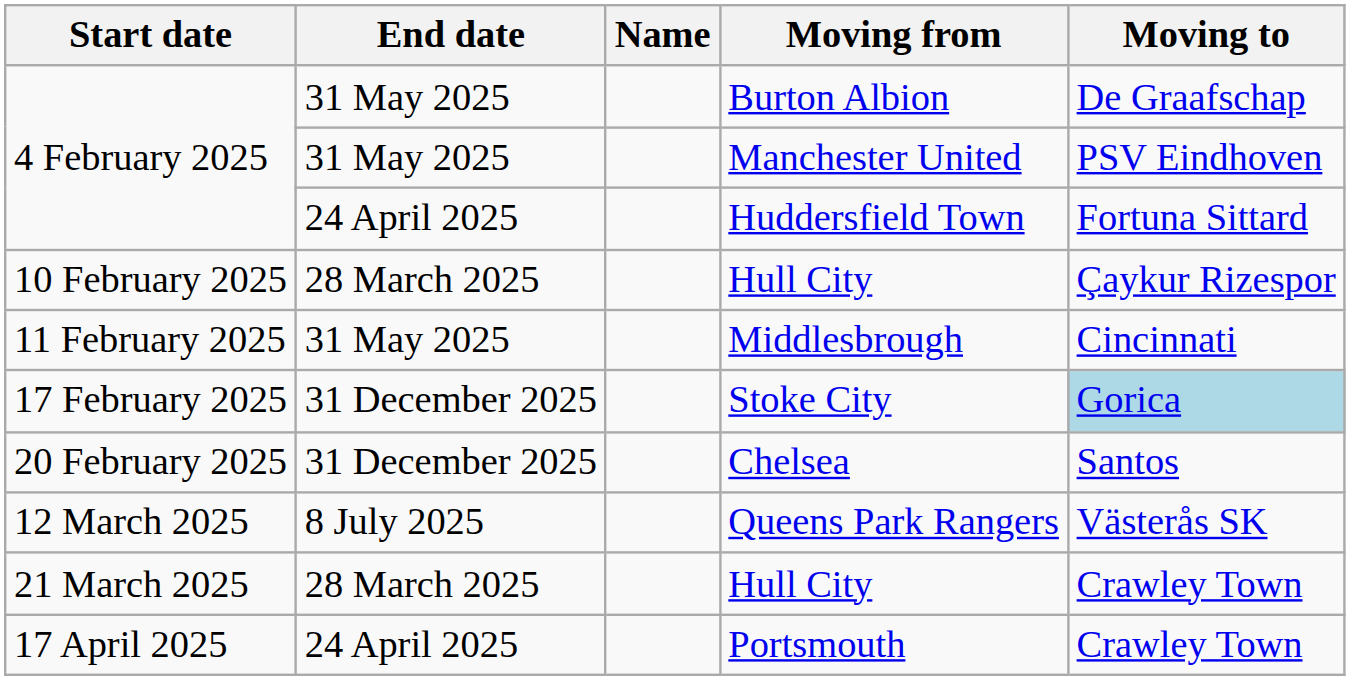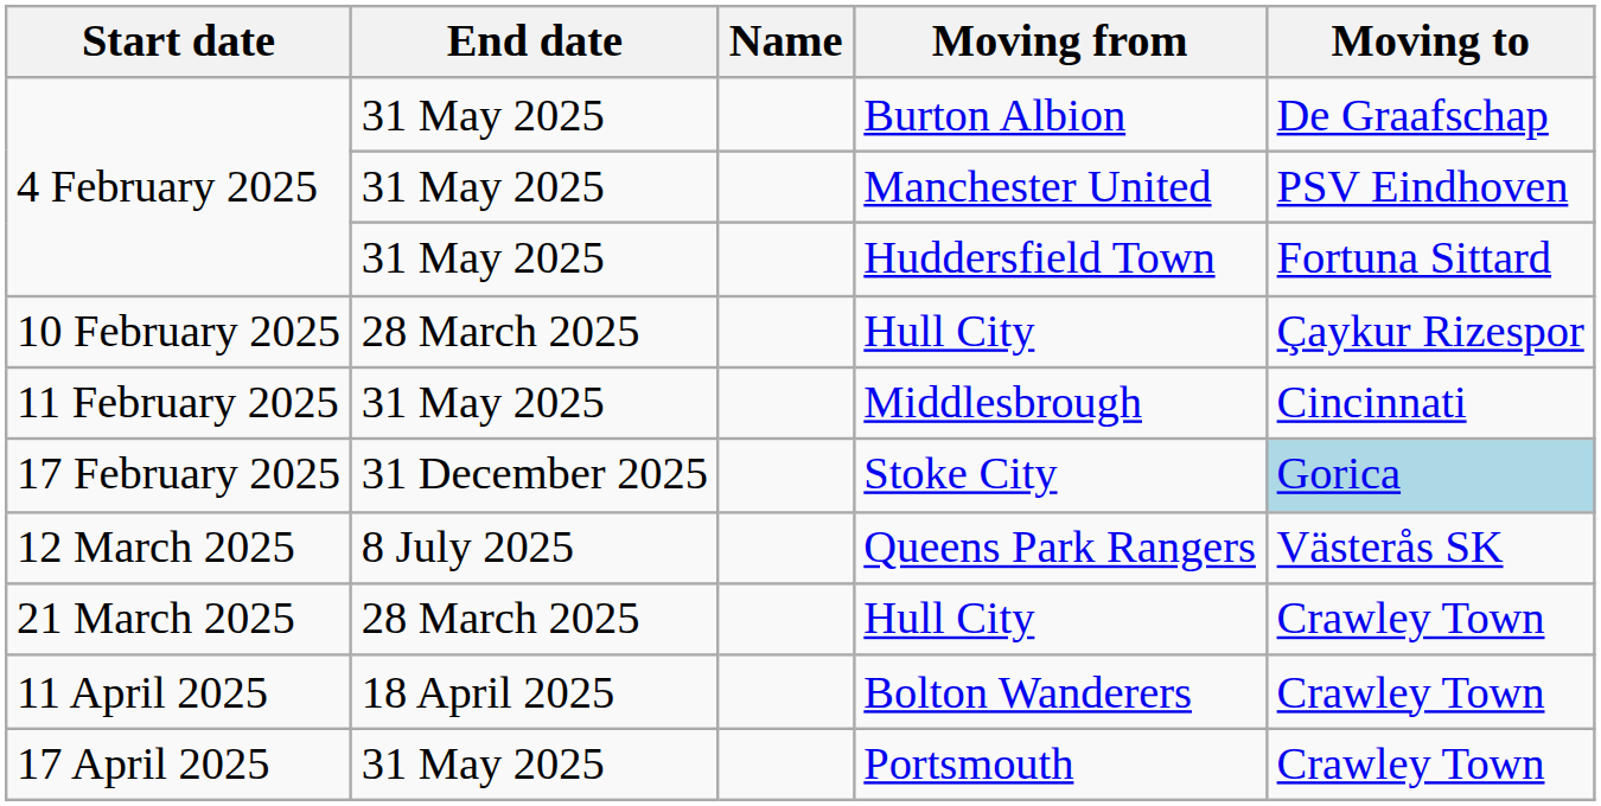 <table class="wikitable sortable">
 <tr>
 <th>Start date</th>
 <th>End date</th>
 <th>Name</th>
 <th>Moving from</th>
 <th>Moving to</th>
 </tr>
 <tr>
 <td rowspan="3">4 February 2025</td>
 <td>31 May 2025</td>
 <td> </td>
 <td><a href='#'>Burton Albion</a></td>
 <td> <a href='#'>De Graafschap</a></td>
 </tr>
 <tr>
 <td>31 May 2025</td>
 <td> </td>
 <td><a href='#'>Manchester United</a></td>
 <td> <a href='#'>PSV Eindhoven</a></td>
 </tr>
 <tr>
-<td>24 April 2025</td>
+<td>31 May 2025</td>
 <td> </td>
 <td><a href='#'>Huddersfield Town</a></td>
 <td> <a href='#'>Fortuna Sittard</a></td>
 </tr>
 <tr>
 <td>10 February 2025</td>
 <td>28 March 2025</td>
 <td> </td>
 <td><a href='#'>Hull City</a></td>
 <td> <a href='#'>Çaykur Rizespor</a></td>
 </tr>
 <tr>
 <td>11 February 2025</td>
 <td>31 May 2025</td>
 <td> </td>
 <td><a href='#'>Middlesbrough</a></td>
 <td> <a href='#'>Cincinnati</a></td>
 </tr>
 <tr>
 <td>17 February 2025</td>
 <td>31 December 2025</td>
 <td> </td>
 <td><a href='#'>Stoke City</a></td>
 <td style="background: lightblue;"> <a href='#'>Gorica</a></td>
 </tr>
 <tr>
-<td>20 February 2025</td>
-<td>31 December 2025</td>
-<td> </td>
-<td><a href='#'>Chelsea</a></td>
-<td> <a href='#'>Santos</a></td>
-</tr>
-<tr>
 <td>12 March 2025</td>
 <td>8 July 2025</td>
 <td></td>
 <td><a href='#'>Queens Park Rangers</a></td>
 <td> <a href='#'>Västerås SK</a></td>
 </tr>
 <tr>
 <td>21 March 2025</td>
 <td>28 March 2025</td>
 <td> </td>
 <td><a href='#'>Hull City</a></td>
 <td><a href='#'>Crawley Town</a></td>
 </tr>
 <tr>
+<td>11 April 2025</td>
+<td>18 April 2025</td>
+<td></td>
+<td><a href='#'>Bolton Wanderers</a></td>
+<td><a href='#'>Crawley Town</a></td>
+</tr>
+<tr>
 <td>17 April 2025</td>
-<td>24 April 2025</td>
+<td>31 May 2025</td>
 <td></td>
 <td><a href='#'>Portsmouth</a></td>
 <td><a href='#'>Crawley Town</a></td>
 </tr>
 </table>
